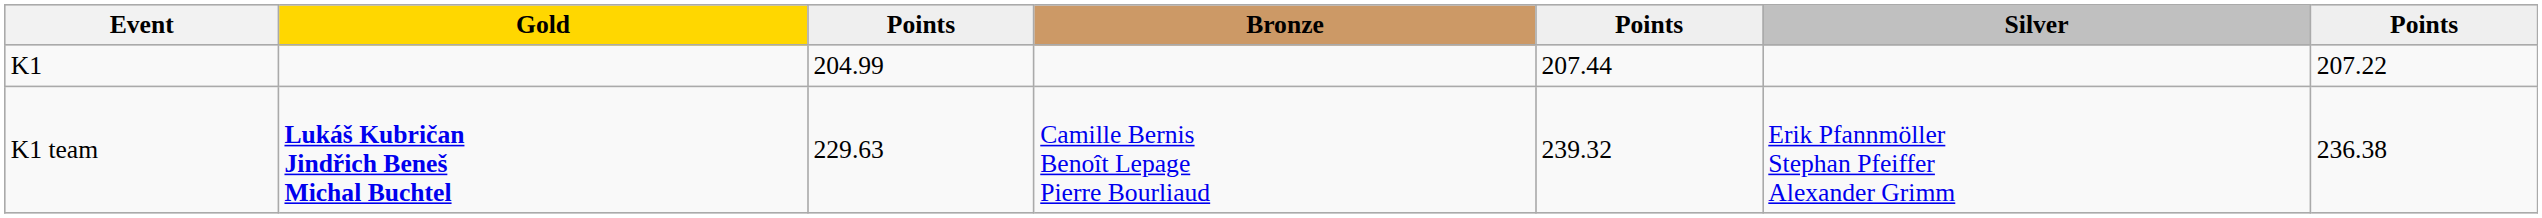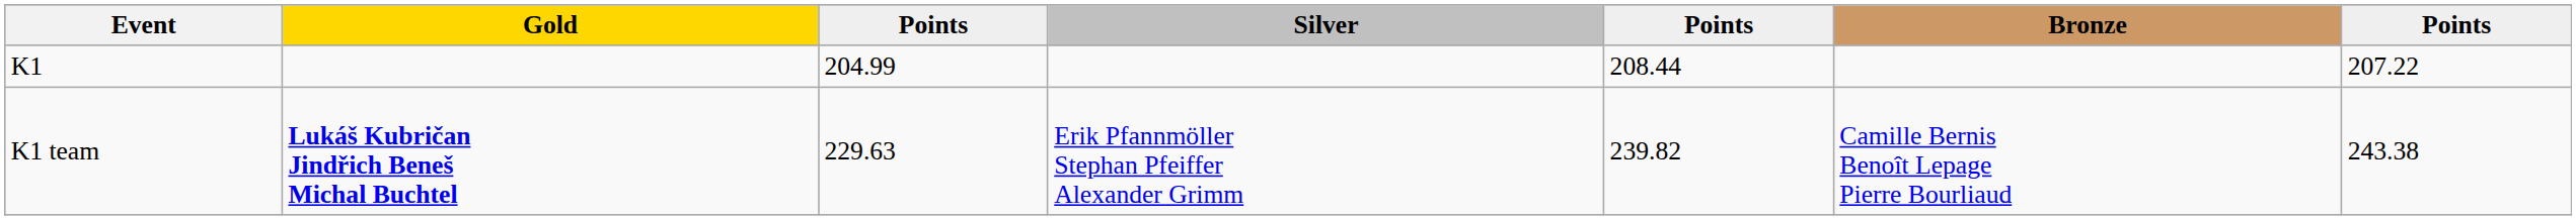 <table class="wikitable" width=100%>
 <tr>
 <th>Event</th>
 <td align=center bgcolor="gold"><strong>Gold</strong></td>
 <td align=center bgcolor="EFEFEF"><strong>Points</strong></td>
+<td align=center bgcolor="silver"><strong>Silver</strong></td>
+<td align=center bgcolor="EFEFEF"><strong>Points</strong></td>
 <td align=center bgcolor="CC9966"><strong>Bronze</strong></td>
-<td align=center bgcolor="EFEFEF"><strong>Points</strong></td>
-<td align=center bgcolor="silver"><strong>Silver</strong></td>
 <td align=center bgcolor="EFEFEF"><strong>Points</strong></td>
 </tr>
 <tr>
 <td>K1</td>
 <td></td>
 <td>204.99</td>
 <td></td>
-<td>207.44</td>
+<td>208.44</td>
 <td></td>
 <td>207.22</td>
 </tr>
 <tr>
 <td>K1 team</td>
 <td><strong><br><a href='#'>Lukáš Kubričan</a><br><a href='#'>Jindřich Beneš</a><br><a href='#'>Michal Buchtel</a></strong></td>
 <td>229.63</td>
+<td><br><a href='#'>Erik Pfannmöller</a><br><a href='#'>Stephan Pfeiffer</a><br><a href='#'>Alexander Grimm</a></td>
+<td>239.82</td>
 <td><br><a href='#'>Camille Bernis</a><br><a href='#'>Benoît Lepage</a><br><a href='#'>Pierre Bourliaud</a></td>
-<td>239.32</td>
-<td><br><a href='#'>Erik Pfannmöller</a><br><a href='#'>Stephan Pfeiffer</a><br><a href='#'>Alexander Grimm</a></td>
-<td>236.38</td>
+<td>243.38</td>
 </tr>
 </table>
